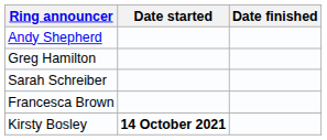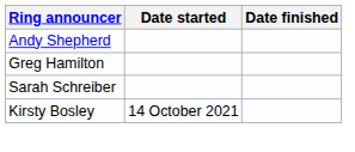 <table class="wikitable" style="background:#fcfdff; font-size:90%;">
 <tr>
 <th><a href='#'>Ring announcer</a></th>
 <th>Date started</th>
 <th>Date finished</th>
 </tr>
 <tr>
 <td><a href='#'>Andy Shepherd</a></td>
 <td></td>
 <td></td>
 </tr>
 <tr>
 <td>Greg Hamilton</td>
 <td></td>
 <td></td>
 </tr>
 <tr>
 <td>Sarah Schreiber</td>
 <td></td>
 <td></td>
 </tr>
 <tr>
-<td>Francesca Brown</td>
-<td></td>
-<td></td>
-</tr>
-<tr>
 <td>Kirsty Bosley</td>
-<td><strong>14 October 2021</strong></td>
+<td>14 October 2021</td>
 <td></td>
 </tr>
 </table>
